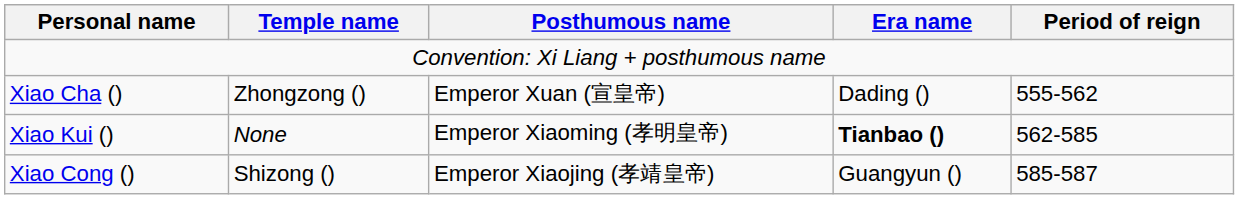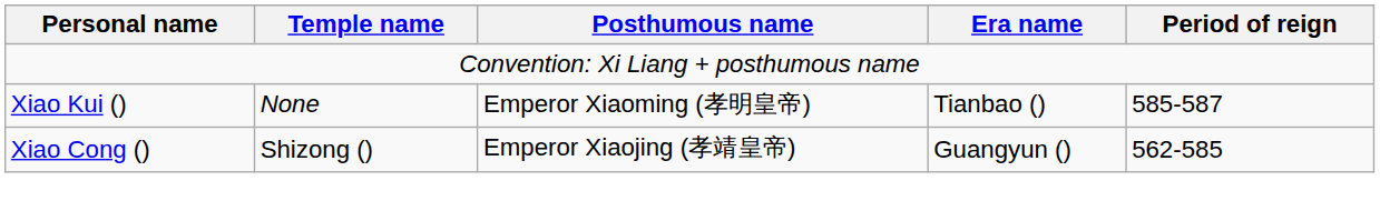 <table class="wikitable" width="70%">
 <tr bgcolor="#CCCCCC">
 <th>Personal name</th>
 <th><a href='#'>Temple name</a></th>
 <th><a href='#'>Posthumous name</a></th>
 <th><a href='#'>Era name</a></th>
 <th>Period of reign</th>
 </tr>
 <tr>
 <td colspan="5" align="center"><em>Convention: Xi Liang + posthumous name</em></td>
 </tr>
 <tr>
-<td><a href='#'>Xiao Cha</a> ()</td>
-<td>Zhongzong ()</td>
-<td>Emperor Xuan (宣皇帝)</td>
-<td>Dading ()</td>
-<td>555-562</td>
-</tr>
-<tr>
 <td><a href='#'>Xiao Kui</a> ()</td>
 <td><em>None</em></td>
 <td>Emperor Xiaoming (孝明皇帝)</td>
-<td><strong>Tianbao ()</strong></td>
-<td>562-585</td>
+<td>Tianbao ()</td>
+<td>585-587</td>
 </tr>
 <tr>
 <td><a href='#'>Xiao Cong</a> ()</td>
 <td>Shizong ()</td>
 <td>Emperor Xiaojing (孝靖皇帝)</td>
 <td>Guangyun ()</td>
-<td>585-587</td>
+<td>562-585</td>
 </tr>
 </table>
